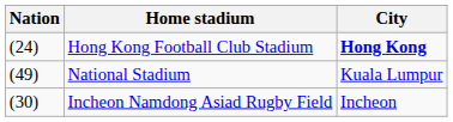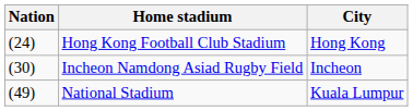 <table class="wikitable">
 <tr>
 <th>Nation</th>
 <th>Home stadium</th>
 <th>City</th>
 </tr>
 <tr>
 <td> (24)</td>
 <td><a href='#'>Hong Kong Football Club Stadium</a></td>
-<td><strong><a href='#'>Hong Kong</a></strong></td>
+<td><a href='#'>Hong Kong</a></td>
+</tr>
+<tr>
+<td> (30)</td>
+<td><a href='#'>Incheon Namdong Asiad Rugby Field</a></td>
+<td><a href='#'>Incheon</a></td>
 </tr>
 <tr>
 <td> (49)</td>
 <td><a href='#'>National Stadium</a></td>
 <td><a href='#'>Kuala Lumpur</a></td>
 </tr>
-<tr>
-<td> (30)</td>
-<td><a href='#'>Incheon Namdong Asiad Rugby Field</a></td>
-<td><a href='#'>Incheon</a></td>
-</tr>
 </table>
